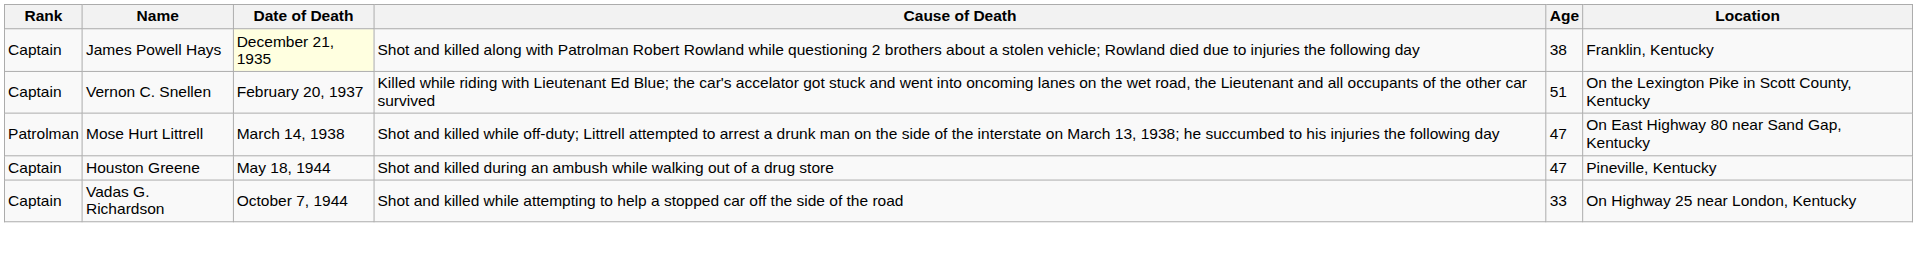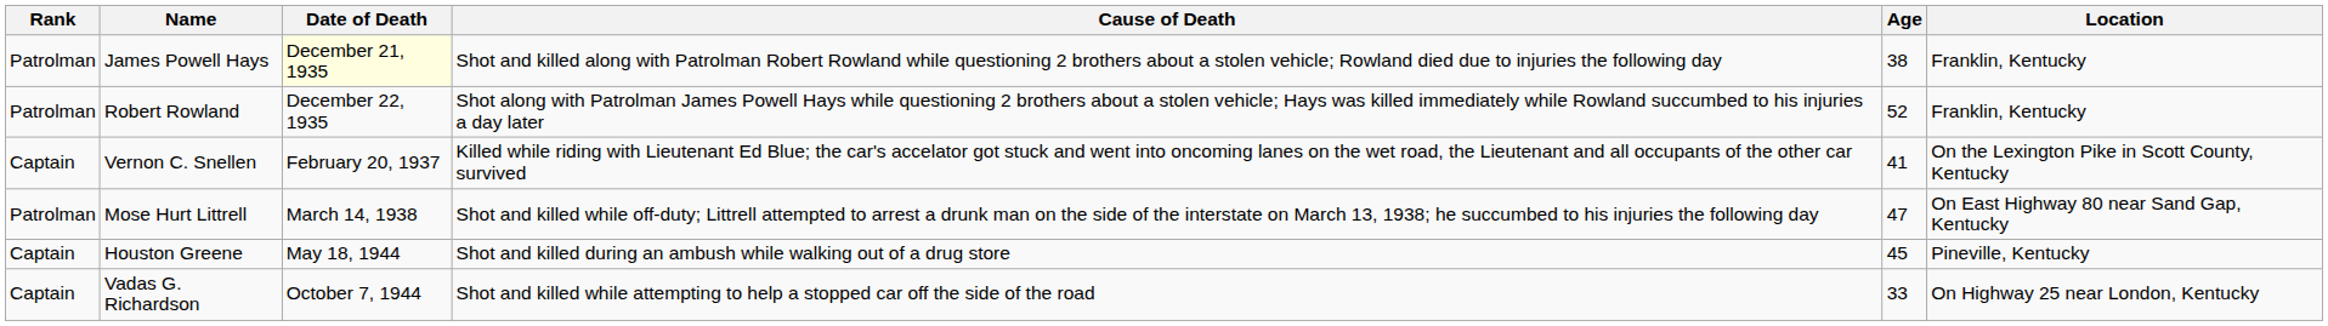 <table class="wikitable">
 <tr>
 <th>Rank</th>
 <th>Name</th>
 <th>Date of Death</th>
 <th>Cause of Death</th>
 <th>Age</th>
 <th>Location</th>
 </tr>
 <tr>
-<td>Captain</td>
+<td>Patrolman</td>
 <td>James Powell Hays</td>
 <td style="background: lightyellow;">December 21, 1935</td>
 <td>Shot and killed along with Patrolman Robert Rowland while questioning 2 brothers about a stolen vehicle; Rowland died due to injuries the following day</td>
 <td>38</td>
 <td>Franklin, Kentucky</td>
 </tr>
 <tr>
+<td>Patrolman</td>
+<td>Robert Rowland</td>
+<td>December 22, 1935</td>
+<td>Shot along with Patrolman James Powell Hays while questioning 2 brothers about a stolen vehicle; Hays was killed immediately while Rowland succumbed to his injuries a day later</td>
+<td>52</td>
+<td>Franklin, Kentucky</td>
+</tr>
+<tr>
 <td>Captain</td>
 <td>Vernon C. Snellen</td>
 <td>February 20, 1937</td>
 <td>Killed while riding with Lieutenant Ed Blue; the car's accelator got stuck and went into oncoming lanes on the wet road, the Lieutenant and all occupants of the other car survived</td>
-<td>51</td>
+<td>41</td>
 <td>On the Lexington Pike in Scott County, Kentucky</td>
 </tr>
 <tr>
 <td>Patrolman</td>
 <td>Mose Hurt Littrell</td>
 <td>March 14, 1938</td>
 <td>Shot and killed while off-duty; Littrell attempted to arrest a drunk man on the side of the interstate on March 13, 1938; he succumbed to his injuries the following day</td>
 <td>47</td>
 <td>On East Highway 80 near Sand Gap, Kentucky</td>
 </tr>
 <tr>
 <td>Captain</td>
 <td>Houston Greene</td>
 <td>May 18, 1944</td>
 <td>Shot and killed during an ambush while walking out of a drug store</td>
-<td>47</td>
+<td>45</td>
 <td>Pineville, Kentucky</td>
 </tr>
 <tr>
 <td>Captain</td>
 <td>Vadas G. Richardson</td>
 <td>October 7, 1944</td>
 <td>Shot and killed while attempting to help a stopped car off the side of the road</td>
 <td>33</td>
 <td>On Highway 25 near London, Kentucky</td>
 </tr>
 </table>
